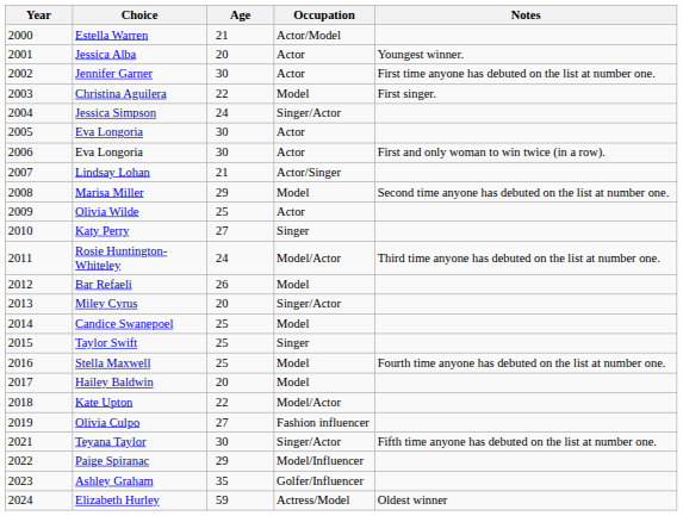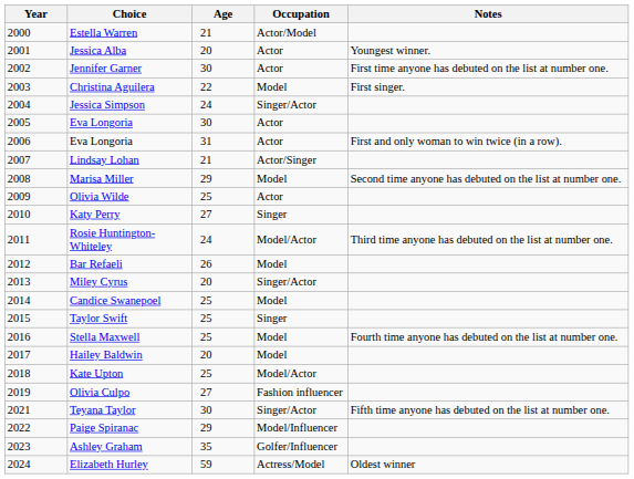 <table class="wikitable sortable">
 <tr>
 <th style="width:10%;">Year</th>
 <th style="width:20%;">Choice</th>
 <th style="width:10%;">Age</th>
 <th style="width:15%;">Occupation</th>
 <th style="width:45%;">Notes</th>
 </tr>
 <tr>
 <td>2000</td>
 <td><a href='#'>Estella Warren</a></td>
 <td>  21</td>
 <td>Actor/Model</td>
 <td></td>
 </tr>
 <tr>
 <td>2001</td>
 <td><a href='#'>Jessica Alba</a></td>
 <td>  20</td>
 <td>Actor</td>
 <td>Youngest winner.</td>
 </tr>
 <tr>
 <td>2002</td>
 <td><a href='#'>Jennifer Garner</a></td>
 <td>  30</td>
 <td>Actor</td>
 <td>First time anyone has debuted on the list at number one.</td>
 </tr>
 <tr>
 <td>2003</td>
 <td><a href='#'>Christina Aguilera</a></td>
 <td>  22</td>
 <td>Model</td>
 <td>First singer.</td>
 </tr>
 <tr>
 <td>2004</td>
 <td><a href='#'>Jessica Simpson</a></td>
 <td>  24</td>
 <td>Singer/Actor</td>
 <td></td>
 </tr>
 <tr>
 <td>2005</td>
 <td><a href='#'>Eva Longoria</a></td>
 <td>  30</td>
 <td>Actor</td>
 <td></td>
 </tr>
 <tr>
 <td>2006</td>
 <td>Eva Longoria</td>
-<td>  30</td>
+<td>  31</td>
 <td>Actor</td>
 <td>First and only woman to win twice (in a row).</td>
 </tr>
 <tr>
 <td>2007</td>
 <td><a href='#'>Lindsay Lohan</a></td>
 <td>  21</td>
 <td>Actor/Singer</td>
 <td></td>
 </tr>
 <tr>
 <td>2008</td>
 <td><a href='#'>Marisa Miller</a></td>
 <td>  29</td>
 <td>Model</td>
 <td>Second time anyone has debuted on the list at number one.</td>
 </tr>
 <tr>
 <td>2009</td>
 <td><a href='#'>Olivia Wilde</a></td>
 <td>  25</td>
 <td>Actor</td>
 <td></td>
 </tr>
 <tr>
 <td>2010</td>
 <td><a href='#'>Katy Perry</a></td>
 <td>  27</td>
 <td>Singer</td>
 <td></td>
 </tr>
 <tr>
 <td>2011</td>
 <td><a href='#'>Rosie Huntington-Whiteley</a></td>
 <td>  24</td>
 <td>Model/Actor</td>
 <td>Third time anyone has debuted on the list at number one.</td>
 </tr>
 <tr>
 <td>2012</td>
 <td><a href='#'>Bar Refaeli</a></td>
 <td>  26</td>
 <td>Model</td>
 <td></td>
 </tr>
 <tr>
 <td>2013</td>
 <td><a href='#'>Miley Cyrus</a></td>
 <td>  20</td>
 <td>Singer/Actor</td>
 <td></td>
 </tr>
 <tr>
 <td>2014</td>
 <td><a href='#'>Candice Swanepoel</a></td>
 <td>  25</td>
 <td>Model</td>
 <td></td>
 </tr>
 <tr>
 <td>2015</td>
 <td><a href='#'>Taylor Swift</a></td>
 <td>  25</td>
 <td>Singer</td>
 <td></td>
 </tr>
 <tr>
 <td>2016</td>
 <td><a href='#'>Stella Maxwell</a></td>
 <td>  25</td>
 <td>Model</td>
 <td>Fourth time anyone has debuted on the list at number one.</td>
 </tr>
 <tr>
 <td>2017</td>
 <td><a href='#'>Hailey Baldwin</a></td>
 <td>  20</td>
 <td>Model</td>
 <td></td>
 </tr>
 <tr>
 <td>2018</td>
 <td><a href='#'>Kate Upton</a></td>
-<td>  22</td>
+<td>  25</td>
 <td>Model/Actor</td>
 <td></td>
 </tr>
 <tr>
 <td>2019</td>
 <td><a href='#'>Olivia Culpo</a></td>
 <td>  27</td>
 <td>Fashion influencer</td>
 <td></td>
 </tr>
 <tr>
 <td>2021</td>
 <td><a href='#'>Teyana Taylor</a></td>
 <td>  30</td>
 <td>Singer/Actor</td>
 <td>Fifth time anyone has debuted on the list at number one.</td>
 </tr>
 <tr>
 <td>2022</td>
 <td><a href='#'>Paige Spiranac</a></td>
 <td>  29</td>
 <td>Model/Influencer </td>
 <td></td>
 </tr>
 <tr>
 <td>2023</td>
 <td><a href='#'>Ashley Graham</a></td>
 <td>  35</td>
 <td>Golfer/Influencer</td>
 <td></td>
 </tr>
 <tr>
 <td>2024</td>
 <td><a href='#'>Elizabeth Hurley</a></td>
 <td>  59</td>
 <td>Actress/Model</td>
 <td>Oldest winner </td>
 </tr>
 </table>
